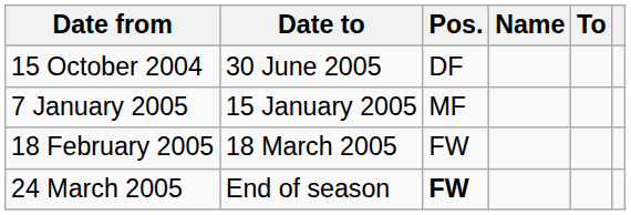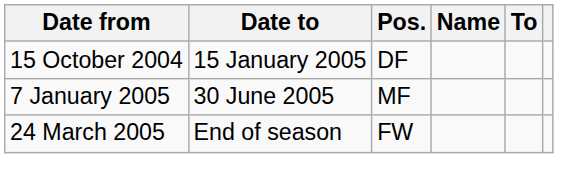 <table class="wikitable">
 <tr>
 <th>Date from</th>
 <th>Date to</th>
 <th>Pos.</th>
 <th>Name</th>
 <th>To</th>
 <th></th>
 </tr>
 <tr>
 <td>15 October 2004</td>
-<td>30 June 2005</td>
+<td>15 January 2005</td>
 <td>DF</td>
 <td></td>
 <td></td>
 <td></td>
 </tr>
 <tr>
 <td>7 January 2005</td>
-<td>15 January 2005</td>
+<td>30 June 2005</td>
 <td>MF</td>
-<td></td>
-<td></td>
-<td></td>
-</tr>
-<tr>
-<td>18 February 2005</td>
-<td>18 March 2005</td>
-<td>FW</td>
 <td></td>
 <td></td>
 <td></td>
 </tr>
 <tr>
 <td>24 March 2005</td>
 <td>End of season</td>
-<td><strong>FW</strong></td>
+<td>FW</td>
 <td></td>
 <td></td>
 <td></td>
 </tr>
 </table>
